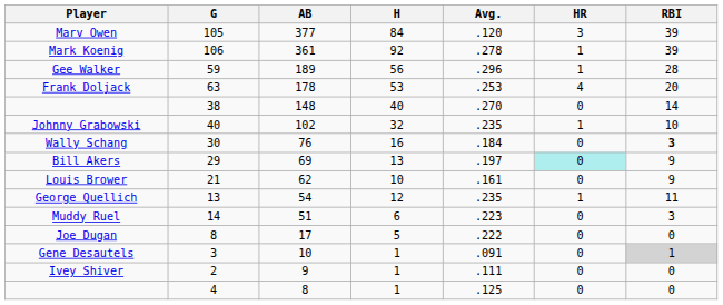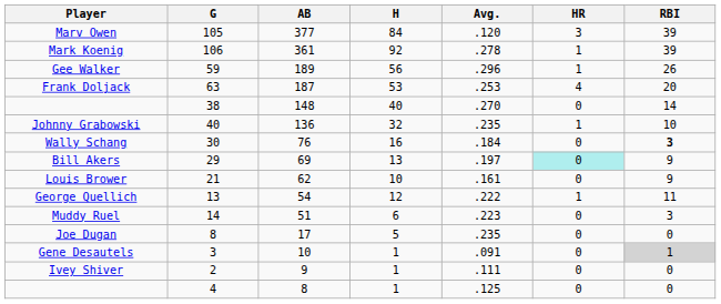 <table class="wikitable sortable">
 <tr>
 <th bgcolor="#DDDDFF" width="16%">Player</th>
 <th bgcolor="#DDDDFF" width="9%">G</th>
 <th bgcolor="#DDDDFF" width="9%">AB</th>
 <th bgcolor="#DDDDFF" width="9%">H</th>
 <th bgcolor="#DDDDFF" width="9%">Avg.</th>
 <th bgcolor="#DDDDFF" width="9%">HR</th>
 <th bgcolor="#DDDDFF" width="9%">RBI</th>
 </tr>
 <tr align="center">
 <td><a href='#'>Marv Owen</a></td>
 <td>105</td>
 <td>377</td>
 <td>84</td>
 <td>.120</td>
 <td>3</td>
 <td>39</td>
 </tr>
 <tr align=center>
 <td><a href='#'>Mark Koenig</a></td>
 <td>106</td>
 <td>361</td>
 <td>92</td>
 <td>.278</td>
 <td>1</td>
 <td>39</td>
 </tr>
 <tr align=center>
 <td><a href='#'>Gee Walker</a></td>
 <td>59</td>
 <td>189</td>
 <td>56</td>
 <td>.296</td>
 <td>1</td>
-<td>28</td>
+<td>26</td>
 </tr>
 <tr align=center>
 <td><a href='#'>Frank Doljack</a></td>
 <td>63</td>
-<td>178</td>
+<td>187</td>
 <td>53</td>
 <td>.253</td>
 <td>4</td>
 <td>20</td>
 </tr>
 <tr align=center>
 <td></td>
 <td>38</td>
 <td>148</td>
 <td>40</td>
 <td>.270</td>
 <td>0</td>
 <td>14</td>
 </tr>
 <tr align="center">
 <td><a href='#'>Johnny Grabowski</a></td>
 <td>40</td>
-<td>102</td>
+<td>136</td>
 <td>32</td>
 <td>.235</td>
 <td>1</td>
 <td>10</td>
 </tr>
 <tr align=center>
 <td><a href='#'>Wally Schang</a></td>
 <td>30</td>
 <td>76</td>
 <td>16</td>
 <td>.184</td>
 <td>0</td>
 <td><strong>3</strong></td>
 </tr>
 <tr align=center>
 <td><a href='#'>Bill Akers</a></td>
 <td>29</td>
 <td>69</td>
 <td>13</td>
 <td>.197</td>
 <td style="background: paleturquoise;">0</td>
 <td>9</td>
 </tr>
 <tr align=center>
 <td><a href='#'>Louis Brower</a></td>
 <td>21</td>
 <td>62</td>
 <td>10</td>
 <td>.161</td>
 <td>0</td>
 <td>9</td>
 </tr>
 <tr align=center>
 <td><a href='#'>George Quellich</a></td>
 <td>13</td>
 <td>54</td>
 <td>12</td>
-<td>.235</td>
+<td>.222</td>
 <td>1</td>
 <td>11</td>
 </tr>
 <tr align=center>
 <td><a href='#'>Muddy Ruel</a></td>
 <td>14</td>
 <td>51</td>
 <td>6</td>
 <td>.223</td>
 <td>0</td>
 <td>3</td>
 </tr>
 <tr align=center>
 <td><a href='#'>Joe Dugan</a></td>
 <td>8</td>
 <td>17</td>
 <td>5</td>
-<td>.222</td>
+<td>.235</td>
 <td>0</td>
 <td>0</td>
 </tr>
 <tr align=center>
 <td><a href='#'>Gene Desautels</a></td>
 <td>3</td>
 <td>10</td>
 <td>1</td>
 <td>.091</td>
 <td>0</td>
 <td style="background: lightgrey;">1</td>
 </tr>
 <tr align=center>
 <td><a href='#'>Ivey Shiver</a></td>
 <td>2</td>
 <td>9</td>
 <td>1</td>
 <td>.111</td>
 <td>0</td>
 <td>0</td>
 </tr>
 <tr align=center>
 <td></td>
 <td>4</td>
 <td>8</td>
 <td>1</td>
 <td>.125</td>
 <td>0</td>
 <td>0</td>
 </tr>
 </table>
